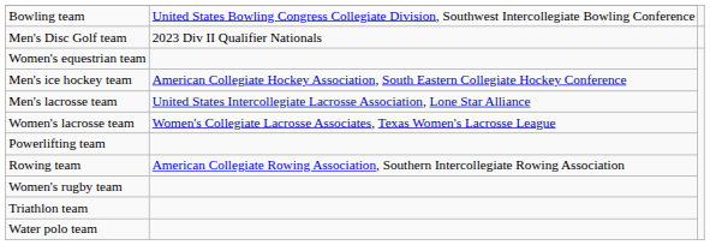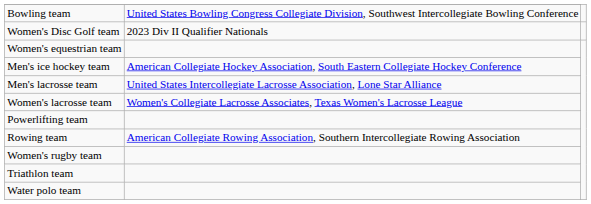 <table style="margin: 1em auto 1em auto" class="wikitable sortable">
 <tr>
 </tr>
 <tr>
 <td>Bowling team</td>
 <td><a href='#'>United States Bowling Congress Collegiate Division</a>, Southwest Intercollegiate Bowling Conference</td>
 </tr>
 <tr>
-<td>Men's Disc Golf team</td>
+<td>Women's Disc Golf team</td>
 <td>2023 Div II Qualifier Nationals</td>
 <td></td>
 </tr>
 <tr>
 <td>Women's equestrian team</td>
 <td></td>
 </tr>
 <tr>
 <td>Men's ice hockey team</td>
 <td><a href='#'>American Collegiate Hockey Association</a>, <a href='#'>South Eastern Collegiate Hockey Conference</a></td>
 </tr>
 <tr>
 <td>Men's lacrosse team</td>
 <td><a href='#'>United States Intercollegiate Lacrosse Association</a>, <a href='#'>Lone Star Alliance</a></td>
 </tr>
 <tr>
 <td>Women's lacrosse team</td>
 <td><a href='#'>Women's Collegiate Lacrosse Associates</a>, <a href='#'>Texas Women's Lacrosse League</a></td>
 </tr>
 <tr>
 <td>Powerlifting team</td>
 <td></td>
 </tr>
 <tr>
 <td>Rowing team</td>
 <td><a href='#'>American Collegiate Rowing Association</a>, Southern Intercollegiate Rowing Association</td>
 </tr>
 <tr>
 <td>Women's rugby team</td>
 <td></td>
 </tr>
 <tr>
 <td>Triathlon team</td>
 <td></td>
 </tr>
 <tr>
 <td>Water polo team</td>
 <td></td>
 </tr>
 </table>
